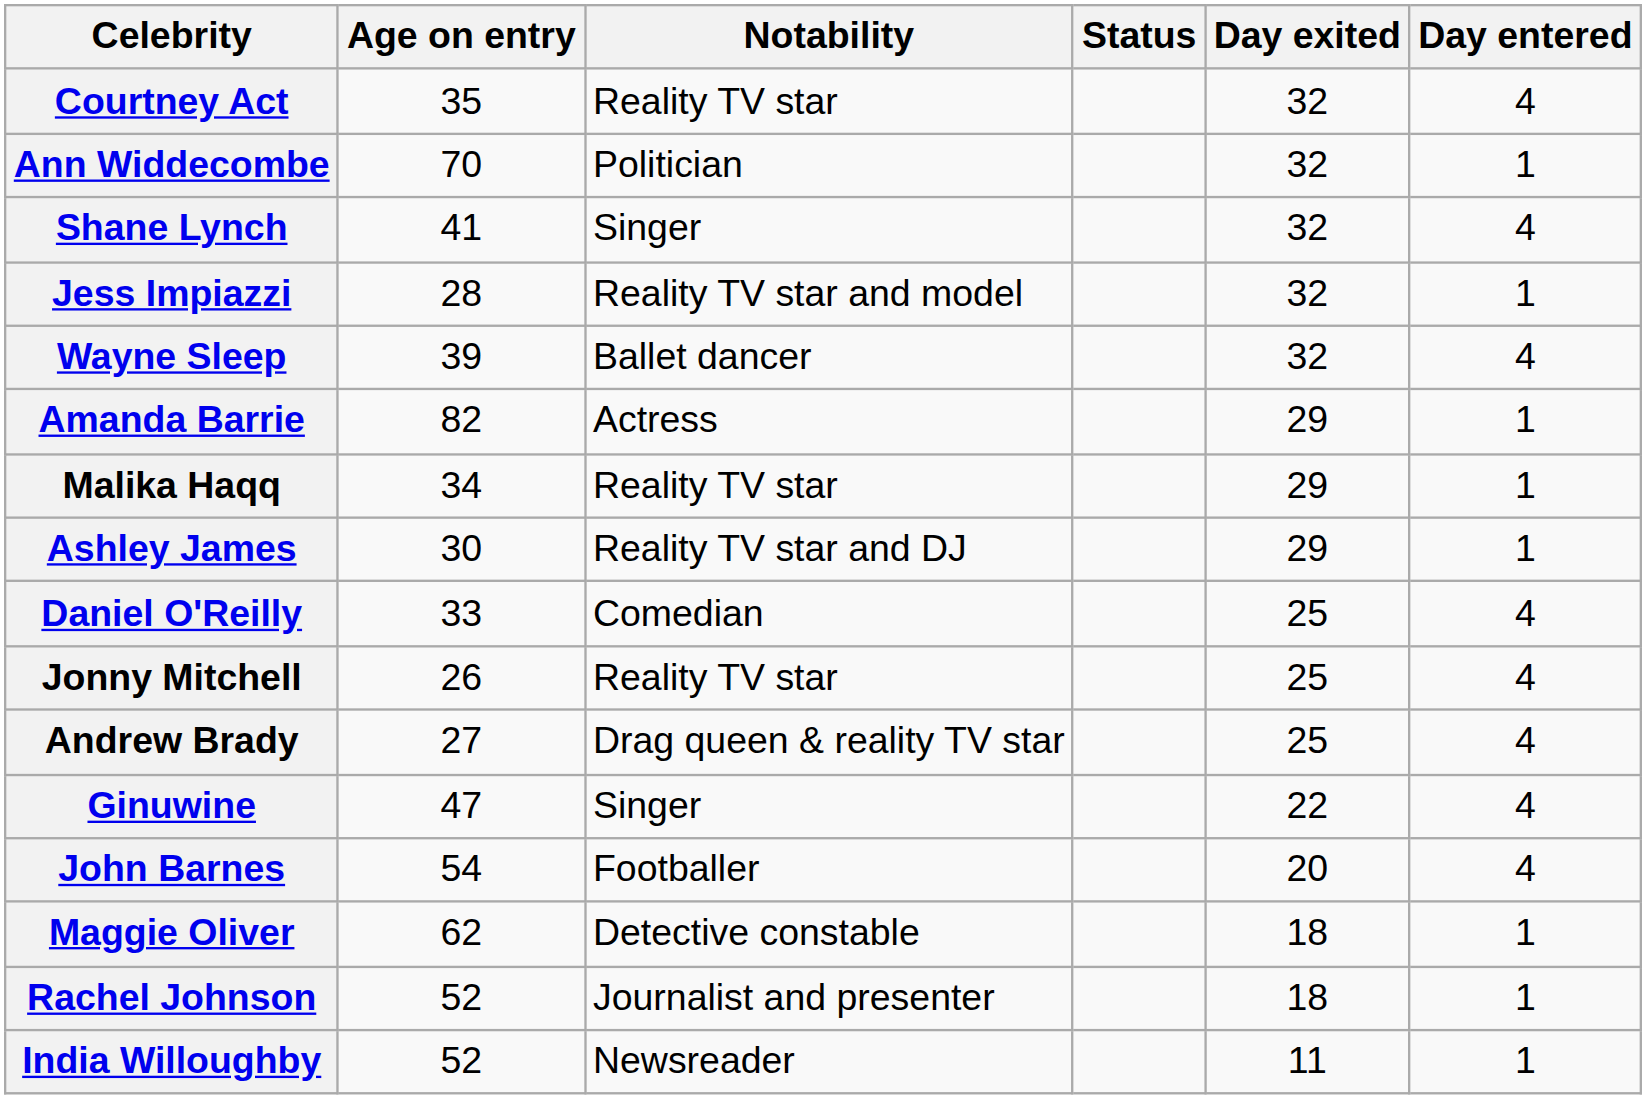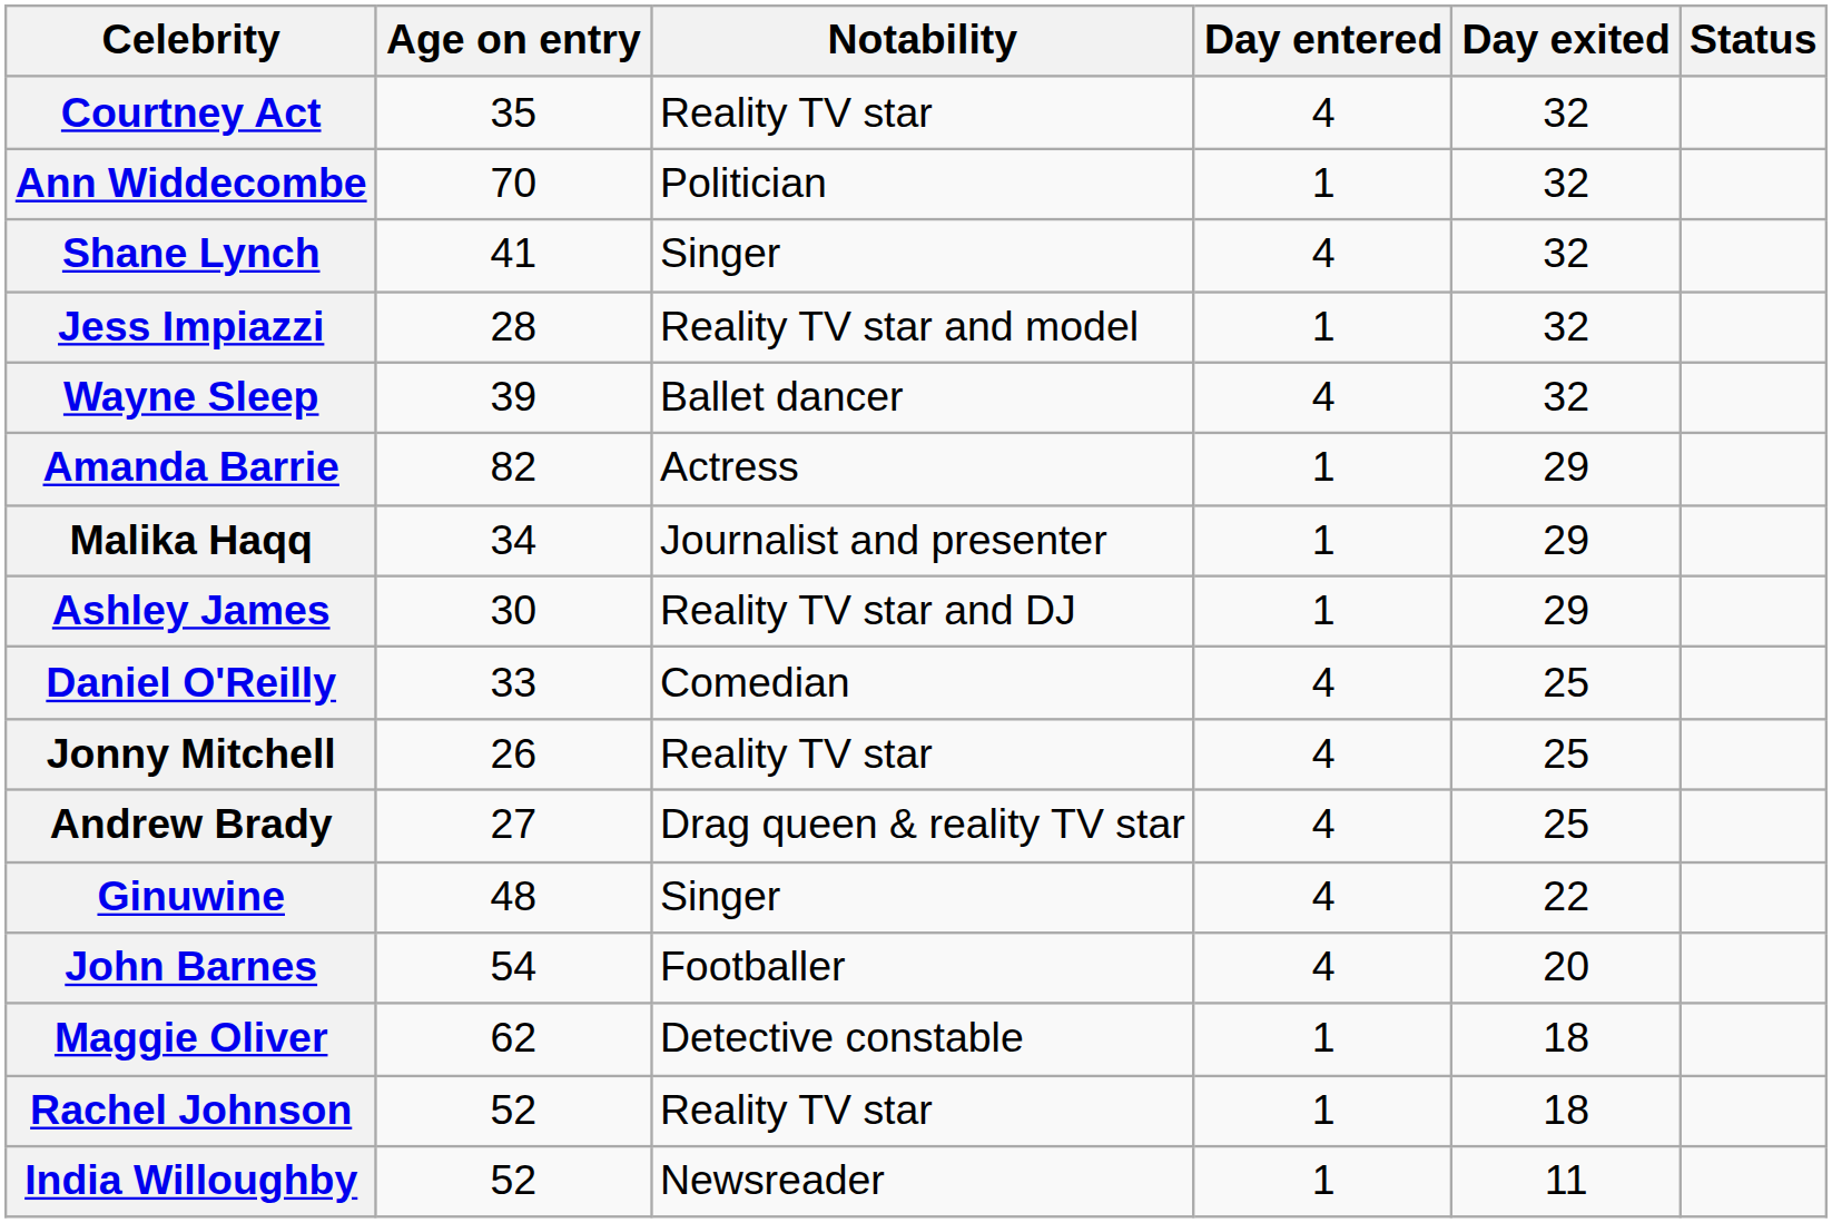 <table class="wikitable sortable" style="text-align:left; line-height:20px; width:auto;">
 <tr>
 <th scope="col">Celebrity</th>
 <th scope="col">Age on entry</th>
 <th scope="col">Notability</th>
+<th scope="col">Day entered</th>
+<th scope="col">Day exited</th>
 <th scope="col">Status</th>
-<th scope="col">Day exited</th>
-<th scope="col">Day entered</th>
 </tr>
 <tr>
 <th scope="row"><a href='#'>Courtney Act</a></th>
 <td align="center">35</td>
 <td>Reality TV star</td>
+<td align="center">4</td>
+<td align="center">32</td>
 <td></td>
-<td align="center">32</td>
-<td align="center">4</td>
 </tr>
 <tr>
 <th scope="row"><a href='#'>Ann Widdecombe</a></th>
 <td align="center">70</td>
 <td>Politician</td>
+<td align="center">1</td>
+<td align="center">32</td>
 <td></td>
-<td align="center">32</td>
-<td align="center">1</td>
 </tr>
 <tr>
 <th scope="row"><a href='#'>Shane Lynch</a></th>
 <td align="center">41</td>
 <td>Singer</td>
+<td align="center">4</td>
+<td align="center">32</td>
 <td></td>
-<td align="center">32</td>
-<td align="center">4</td>
 </tr>
 <tr>
 <th scope="row"><a href='#'>Jess Impiazzi</a></th>
 <td align="center">28</td>
 <td>Reality TV star and model</td>
+<td align="center">1</td>
+<td align="center">32</td>
 <td></td>
-<td align="center">32</td>
-<td align="center">1</td>
 </tr>
 <tr>
 <th scope="row"><a href='#'>Wayne Sleep</a></th>
 <td align="center">39</td>
 <td>Ballet dancer</td>
+<td align="center">4</td>
+<td align="center">32</td>
 <td></td>
-<td align="center">32</td>
-<td align="center">4</td>
 </tr>
 <tr>
 <th scope="row"><a href='#'>Amanda Barrie</a></th>
 <td align="center">82</td>
 <td>Actress</td>
+<td align="center">1</td>
+<td align="center">29</td>
 <td></td>
-<td align="center">29</td>
-<td align="center">1</td>
 </tr>
 <tr>
 <th scope="row">Malika Haqq</th>
 <td align="center">34</td>
-<td>Reality TV star</td>
+<td>Journalist and presenter</td>
+<td align="center">1</td>
+<td align="center">29</td>
 <td></td>
-<td align="center">29</td>
-<td align="center">1</td>
 </tr>
 <tr>
 <th scope="row"><a href='#'>Ashley James</a></th>
 <td align="center">30</td>
 <td>Reality TV star and  DJ</td>
+<td align="center">1</td>
+<td align="center">29</td>
 <td></td>
-<td align="center">29</td>
-<td align="center">1</td>
 </tr>
 <tr>
 <th scope="row"><a href='#'>Daniel O'Reilly</a></th>
 <td align="center">33</td>
 <td>Comedian</td>
+<td align="center">4</td>
+<td align="center">25</td>
 <td></td>
-<td align="center">25</td>
-<td align="center">4</td>
 </tr>
 <tr>
 <th scope="row">Jonny Mitchell</th>
 <td align="center">26</td>
 <td>Reality TV star</td>
+<td align="center">4</td>
+<td align="center">25</td>
 <td></td>
-<td align="center">25</td>
-<td align="center">4</td>
 </tr>
 <tr>
 <th scope="row">Andrew Brady</th>
 <td align="center">27</td>
 <td>Drag queen & reality TV star</td>
+<td align="center">4</td>
+<td align="center">25</td>
 <td></td>
-<td align="center">25</td>
-<td align="center">4</td>
 </tr>
 <tr>
 <th scope="row"><a href='#'>Ginuwine</a></th>
-<td align="center">47</td>
+<td align="center">48</td>
 <td>Singer</td>
+<td align="center">4</td>
+<td align="center">22</td>
 <td></td>
-<td align="center">22</td>
-<td align="center">4</td>
 </tr>
 <tr>
 <th scope="row"><a href='#'>John Barnes</a></th>
 <td align="center">54</td>
 <td>Footballer</td>
+<td align="center">4</td>
+<td align="center">20</td>
 <td></td>
-<td align="center">20</td>
-<td align="center">4</td>
 </tr>
 <tr>
 <th scope="row"><a href='#'>Maggie Oliver</a></th>
 <td align="center">62</td>
 <td>Detective constable</td>
+<td align="center">1</td>
+<td align="center">18</td>
 <td></td>
-<td align="center">18</td>
-<td align="center">1</td>
 </tr>
 <tr>
 <th scope="row"><a href='#'>Rachel Johnson</a></th>
 <td align="center">52</td>
-<td>Journalist and presenter</td>
+<td>Reality TV star</td>
+<td align="center">1</td>
+<td align="center">18</td>
 <td></td>
-<td align="center">18</td>
-<td align="center">1</td>
 </tr>
 <tr>
 <th scope="row"><a href='#'>India Willoughby</a></th>
 <td align="center">52</td>
 <td>Newsreader</td>
+<td align="center">1</td>
+<td align="center">11</td>
 <td></td>
-<td align="center">11</td>
-<td align="center">1</td>
 </tr>
 </table>
